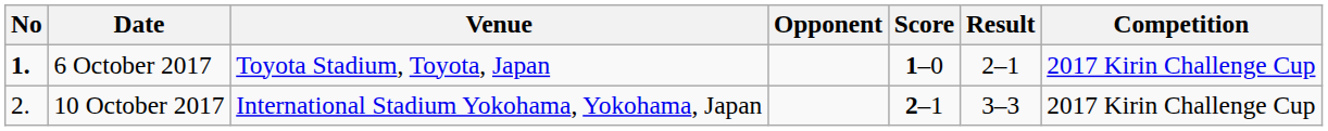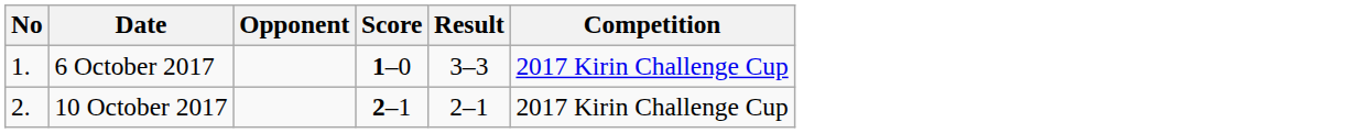 <table class="wikitable" style="font-size:100%;">
 <tr>
 <th>No</th>
 <th>Date</th>
-<th>Venue</th>
 <th>Opponent</th>
 <th>Score</th>
 <th>Result</th>
 <th>Competition</th>
 </tr>
 <tr>
-<td><strong>1.</strong></td>
+<td>1.</td>
 <td>6 October 2017</td>
-<td><a href='#'>Toyota Stadium</a>, <a href='#'>Toyota</a>, <a href='#'>Japan</a></td>
 <td></td>
 <td align=center><strong>1</strong>–0</td>
-<td align=center>2–1</td>
+<td align=center>3–3</td>
 <td><a href='#'>2017 Kirin Challenge Cup</a></td>
 </tr>
 <tr>
 <td>2.</td>
 <td>10 October 2017</td>
-<td><a href='#'>International Stadium Yokohama</a>, <a href='#'>Yokohama</a>, Japan</td>
 <td></td>
 <td align=center><strong>2</strong>–1</td>
-<td align=center>3–3</td>
+<td align=center>2–1</td>
 <td>2017 Kirin Challenge Cup</td>
 </tr>
 </table>
